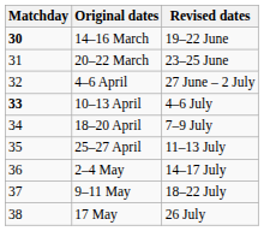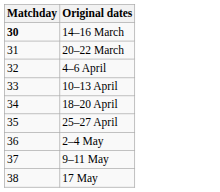 <table class="wikitable">
 <tr>
 <th>Matchday</th>
 <th>Original dates</th>
-<th>Revised dates</th>
 </tr>
 <tr>
 <td><strong>30</strong></td>
 <td>14–16 March</td>
-<td>19–22 June</td>
 </tr>
 <tr>
 <td>31</td>
 <td>20–22 March</td>
-<td>23–25 June</td>
 </tr>
 <tr>
 <td>32</td>
 <td>4–6 April</td>
-<td>27 June – 2 July</td>
 </tr>
 <tr>
-<td><strong>33</strong></td>
+<td>33</td>
 <td>10–13 April</td>
-<td>4–6 July</td>
 </tr>
 <tr>
 <td>34</td>
 <td>18–20 April</td>
-<td>7–9 July</td>
 </tr>
 <tr>
 <td>35</td>
 <td>25–27 April</td>
-<td>11–13 July</td>
 </tr>
 <tr>
 <td>36</td>
 <td>2–4 May</td>
-<td>14–17 July</td>
 </tr>
 <tr>
 <td>37</td>
 <td>9–11 May</td>
-<td>18–22 July</td>
 </tr>
 <tr>
 <td>38</td>
 <td>17 May</td>
-<td>26 July</td>
 </tr>
 </table>
